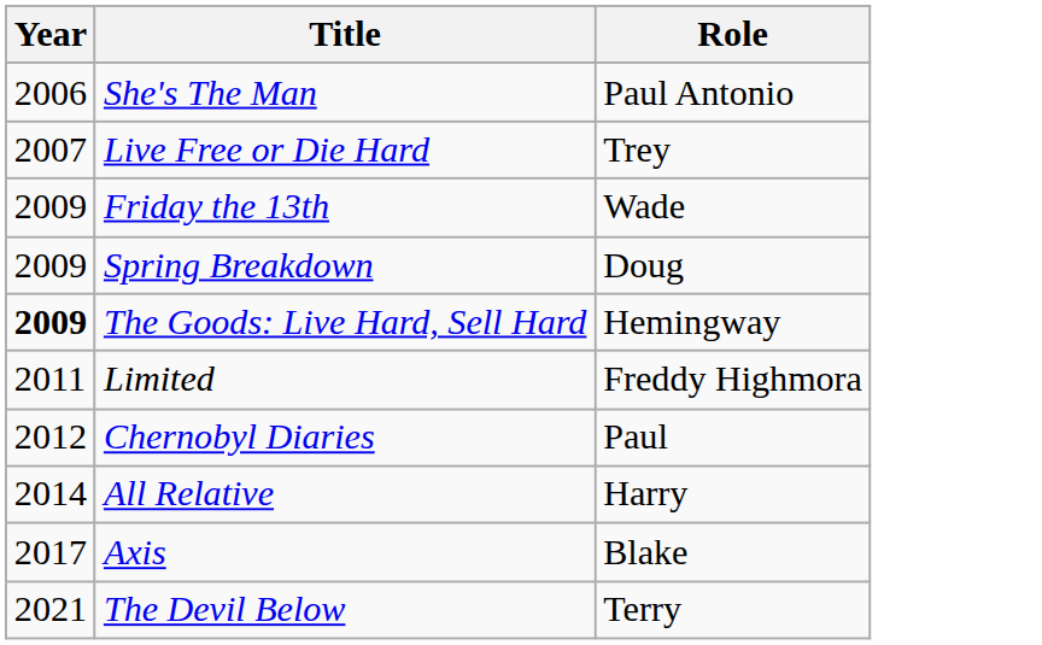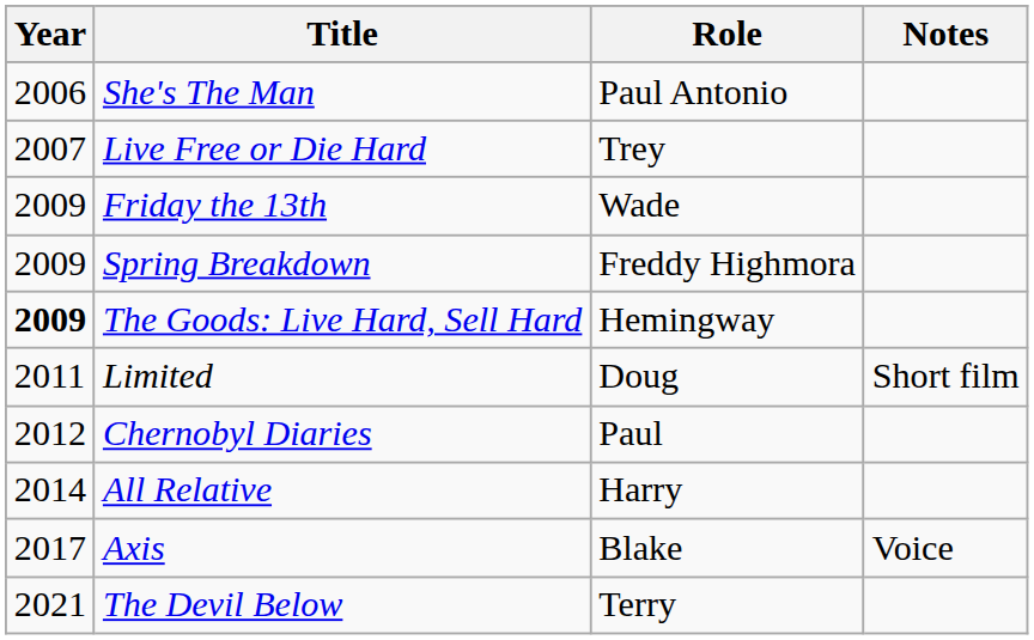 <table class="wikitable">
 <tr>
 <th>Year</th>
 <th>Title</th>
 <th>Role</th>
+<th>Notes</th>
 </tr>
 <tr>
 <td>2006</td>
 <td><em><a href='#'>She's The Man</a></em></td>
 <td>Paul Antonio</td>
+<td></td>
 </tr>
 <tr>
 <td>2007</td>
 <td><em><a href='#'>Live Free or Die Hard</a></em></td>
 <td>Trey</td>
+<td></td>
 </tr>
 <tr>
 <td>2009</td>
 <td><em><a href='#'>Friday the 13th</a></em></td>
 <td>Wade</td>
+<td></td>
 </tr>
 <tr>
 <td>2009</td>
 <td><em><a href='#'>Spring Breakdown</a></em></td>
-<td>Doug</td>
+<td>Freddy Highmora</td>
+<td></td>
 </tr>
 <tr>
 <td><strong>2009</strong></td>
 <td><em><a href='#'>The Goods: Live Hard, Sell Hard</a></em></td>
 <td>Hemingway</td>
+<td></td>
 </tr>
 <tr>
 <td>2011</td>
 <td><em>Limited</em></td>
-<td>Freddy Highmora</td>
+<td>Doug</td>
+<td>Short film</td>
 </tr>
 <tr>
 <td>2012</td>
 <td><em><a href='#'>Chernobyl Diaries</a></em></td>
 <td>Paul</td>
+<td></td>
 </tr>
 <tr>
 <td>2014</td>
 <td><em><a href='#'>All Relative</a></em></td>
 <td>Harry</td>
+<td></td>
 </tr>
 <tr>
 <td>2017</td>
 <td><em><a href='#'>Axis</a></em></td>
 <td>Blake</td>
+<td>Voice</td>
 </tr>
 <tr>
 <td>2021</td>
 <td><em><a href='#'>The Devil Below</a></em></td>
 <td>Terry</td>
+<td></td>
 </tr>
 </table>
